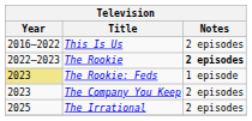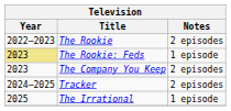 <table class="wikitable">
 <tr>
 <th colspan="3">Television</th>
 </tr>
 <tr>
 <th>Year</th>
 <th>Title</th>
 <th>Notes</th>
 </tr>
 <tr>
-<td>2016–2022</td>
-<td><em><a href='#'>This Is Us</a></em></td>
-<td>2 episodes</td>
-</tr>
-<tr>
 <td>2022–2023</td>
 <td><em><a href='#'>The Rookie</a></em></td>
-<td><strong>2 episodes</strong></td>
+<td>2 episodes</td>
 </tr>
 <tr>
 <td style="background: khaki;">2023</td>
 <td><em><a href='#'>The Rookie: Feds</a></em></td>
 <td>1 episode</td>
 </tr>
 <tr>
 <td>2023</td>
 <td><em><a href='#'>The Company You Keep</a></em></td>
 <td>2 episodes</td>
 </tr>
 <tr>
+<td>2024–2025</td>
+<td><em><a href='#'>Tracker</a></em></td>
+<td>2 episodes</td>
+</tr>
+<tr>
 <td>2025</td>
 <td><em><a href='#'>The Irrational</a></em></td>
-<td>2 episodes</td>
+<td>1 episode</td>
 </tr>
 <tr>
 </tr>
 </table>
